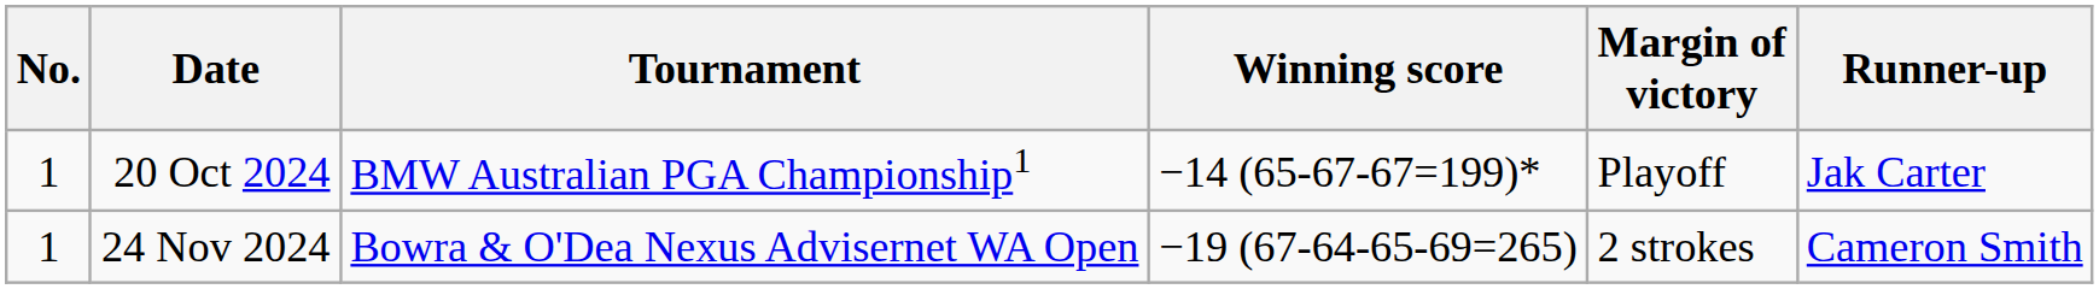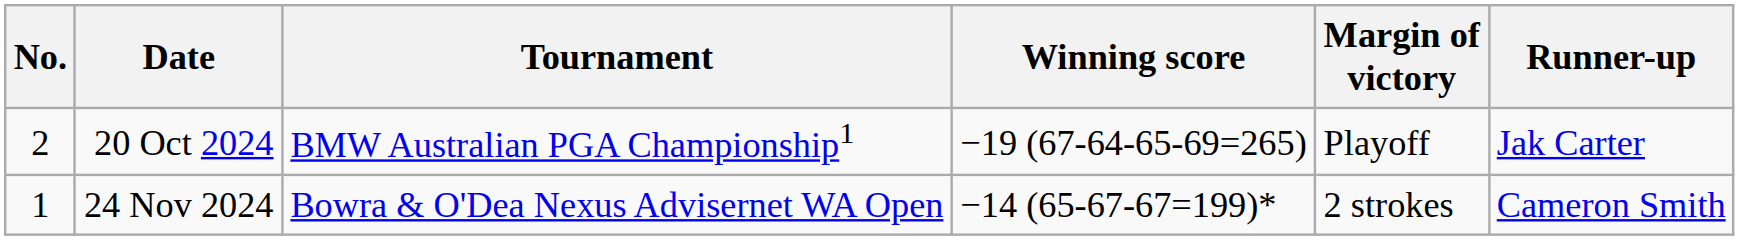 <table class="wikitable" style="font-size:95%;">
 <tr>
 <th>No.</th>
 <th>Date</th>
 <th>Tournament</th>
 <th>Winning score</th>
 <th>Margin of<br>victory</th>
 <th>Runner-up</th>
 </tr>
 <tr>
-<td align=center>1</td>
+<td align=center>2</td>
 <td align=right>20 Oct <a href='#'>2024</a></td>
 <td><a href='#'>BMW Australian PGA Championship</a><sup>1</sup></td>
-<td>−14 (65-67-67=199)*</td>
+<td>−19 (67-64-65-69=265)</td>
 <td>Playoff</td>
 <td> <a href='#'>Jak Carter</a></td>
 </tr>
 <tr>
 <td align=center>1</td>
 <td align=right>24 Nov 2024</td>
 <td><a href='#'>Bowra & O'Dea Nexus Advisernet WA Open</a></td>
-<td>−19 (67-64-65-69=265)</td>
+<td>−14 (65-67-67=199)*</td>
 <td>2 strokes</td>
 <td> <a href='#'>Cameron Smith</a></td>
 </tr>
 </table>
